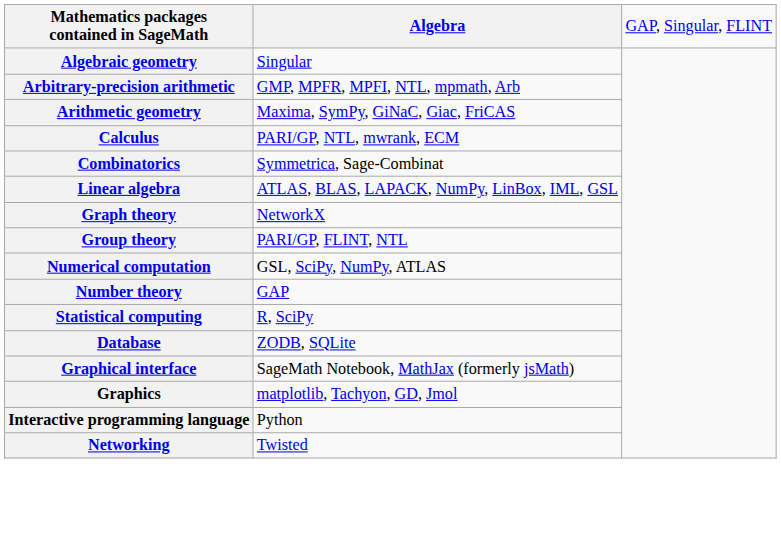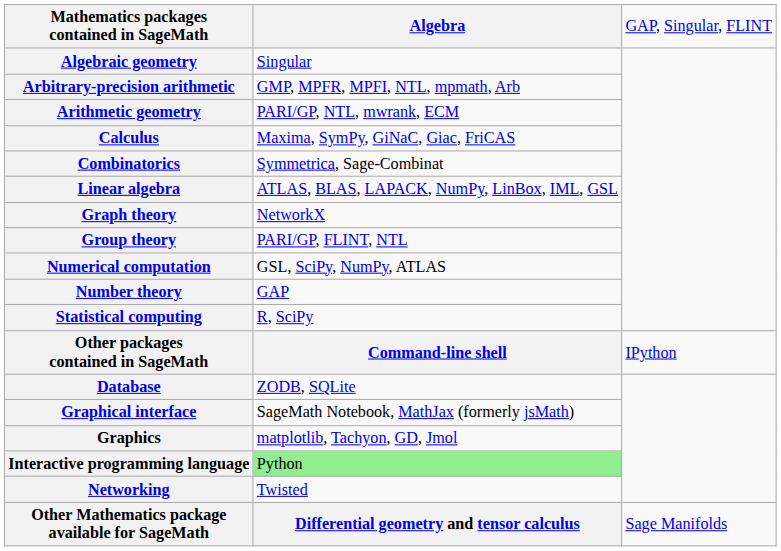 <table class="wikitable plainrowheaders">
 <tr>
 <th>Mathematics packages<br>contained in SageMath</th>
 <th scope="row"><a href='#'>Algebra</a></th>
 <td><a href='#'>GAP</a>, <a href='#'>Singular</a>, <a href='#'>FLINT</a></td>
 </tr>
 <tr>
 <th scope="row"><a href='#'>Algebraic geometry</a></th>
 <td><a href='#'>Singular</a></td>
 </tr>
 <tr>
 <th scope="row"><a href='#'>Arbitrary-precision arithmetic</a></th>
 <td><a href='#'>GMP</a>, <a href='#'>MPFR</a>, <a href='#'>MPFI</a>, <a href='#'>NTL</a>, <a href='#'>mpmath</a>, <a href='#'>Arb</a></td>
 </tr>
 <tr>
 <th scope="row"><a href='#'>Arithmetic geometry</a></th>
-<td><a href='#'>Maxima</a>, <a href='#'>SymPy</a>, <a href='#'>GiNaC</a>, <a href='#'>Giac</a>, <a href='#'>FriCAS</a></td>
+<td><a href='#'>PARI/GP</a>, <a href='#'>NTL</a>, <a href='#'>mwrank</a>, <a href='#'>ECM</a></td>
 </tr>
 <tr>
 <th scope="row"><a href='#'>Calculus</a></th>
-<td><a href='#'>PARI/GP</a>, <a href='#'>NTL</a>, <a href='#'>mwrank</a>, <a href='#'>ECM</a></td>
+<td><a href='#'>Maxima</a>, <a href='#'>SymPy</a>, <a href='#'>GiNaC</a>, <a href='#'>Giac</a>, <a href='#'>FriCAS</a></td>
 </tr>
 <tr>
 <th scope="row"><a href='#'>Combinatorics</a></th>
 <td><a href='#'>Symmetrica</a>, Sage-Combinat</td>
 </tr>
 <tr>
 <th scope="row"><a href='#'>Linear algebra</a></th>
 <td><a href='#'>ATLAS</a>, <a href='#'>BLAS</a>, <a href='#'>LAPACK</a>, <a href='#'>NumPy</a>, <a href='#'>LinBox</a>, <a href='#'>IML</a>, <a href='#'>GSL</a></td>
 </tr>
 <tr>
 <th scope="row"><a href='#'>Graph theory</a></th>
 <td><a href='#'>NetworkX</a></td>
 </tr>
 <tr>
 <th scope="row"><a href='#'>Group theory</a></th>
 <td><a href='#'>PARI/GP</a>, <a href='#'>FLINT</a>, <a href='#'>NTL</a></td>
 </tr>
 <tr>
 <th scope="row"><a href='#'>Numerical computation</a></th>
 <td>GSL, <a href='#'>SciPy</a>, <a href='#'>NumPy</a>, ATLAS</td>
 </tr>
 <tr>
 <th scope="row"><a href='#'>Number theory</a></th>
 <td><a href='#'>GAP</a></td>
 </tr>
 <tr>
 <th scope="row"><a href='#'>Statistical computing</a></th>
 <td><a href='#'>R</a>, <a href='#'>SciPy</a></td>
 </tr>
 <tr>
+<th>Other packages<br>contained in SageMath</th>
+<th scope="row"><a href='#'>Command-line shell</a></th>
+<td><a href='#'>IPython</a></td>
+</tr>
+<tr>
 <th scope="row"><a href='#'>Database</a></th>
 <td><a href='#'>ZODB</a>, <a href='#'>SQLite</a></td>
 </tr>
 <tr>
 <th scope="row"><a href='#'>Graphical interface</a></th>
 <td>SageMath Notebook, <a href='#'>MathJax</a> (formerly <a href='#'>jsMath</a>)</td>
 </tr>
 <tr>
 <th scope="row">Graphics</th>
 <td><a href='#'>matplotlib</a>, <a href='#'>Tachyon</a>, <a href='#'>GD</a>, <a href='#'>Jmol</a></td>
 </tr>
 <tr>
 <th scope="row">Interactive programming language</th>
-<td>Python</td>
+<td style="background: lightgreen;">Python</td>
 </tr>
 <tr>
 <th scope="row"><a href='#'>Networking</a></th>
 <td><a href='#'>Twisted</a></td>
 </tr>
+<tr>
+<th>Other Mathematics package<br>available for SageMath</th>
+<th scope="row"><a href='#'>Differential geometry</a> and <a href='#'>tensor calculus</a></th>
+<td><a href='#'>Sage Manifolds</a></td>
+</tr>
 </table>
